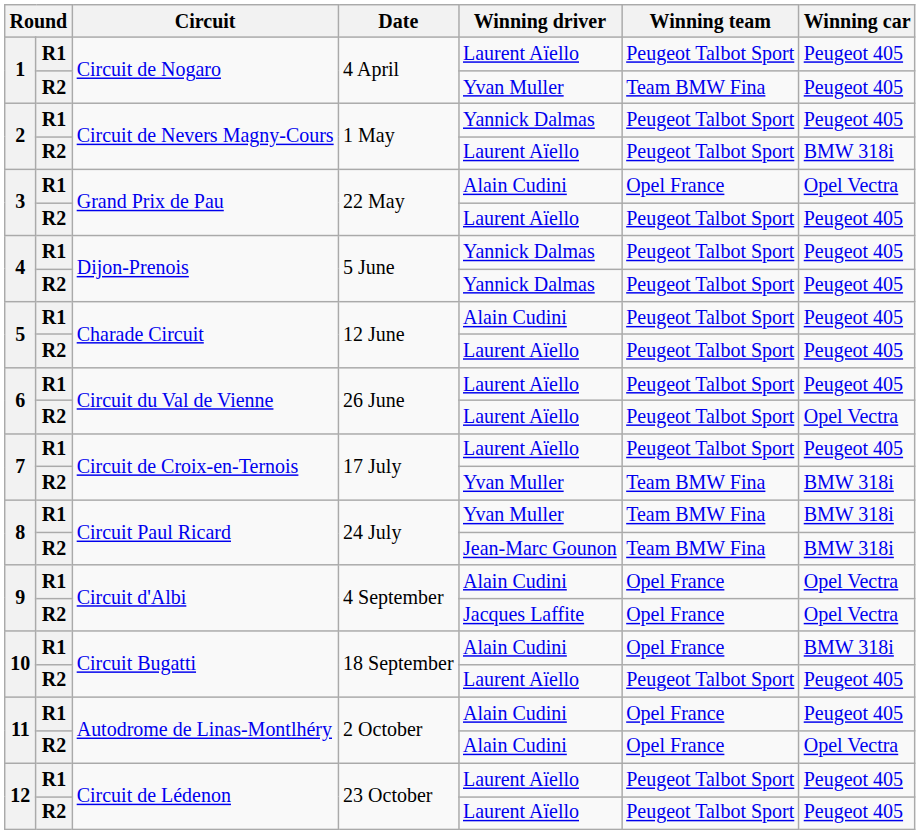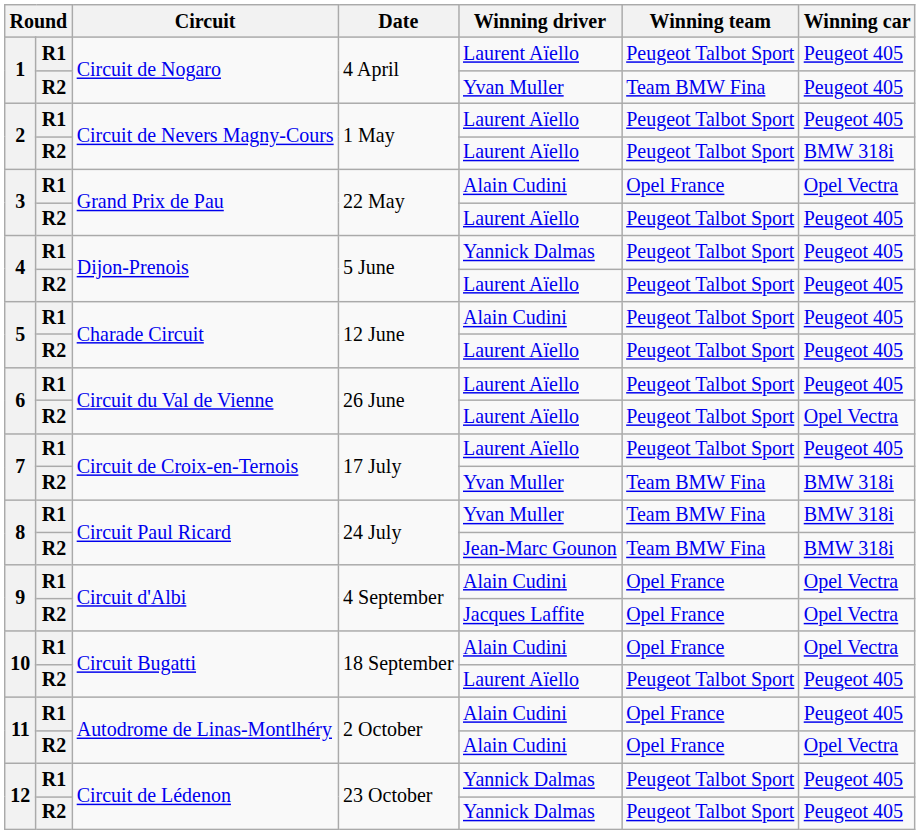 <table class="wikitable" style="font-size: 85%">
 <tr>
 <th colspan=2>Round</th>
 <th>Circuit</th>
 <th>Date</th>
 <th>Winning driver</th>
 <th>Winning team</th>
 <th>Winning car</th>
 </tr>
 <tr>
 <th rowspan=2>1</th>
 <th>R1</th>
 <td rowspan=2><a href='#'>Circuit de Nogaro</a></td>
 <td rowspan=2>4 April</td>
 <td> <a href='#'>Laurent Aïello</a></td>
 <td><a href='#'>Peugeot Talbot Sport</a></td>
 <td><a href='#'>Peugeot 405</a></td>
 </tr>
 <tr>
 <th>R2</th>
 <td> <a href='#'>Yvan Muller</a></td>
 <td><a href='#'>Team BMW Fina</a></td>
 <td><a href='#'>Peugeot 405</a></td>
 </tr>
 <tr>
 <th rowspan=2>2</th>
 <th>R1</th>
 <td rowspan=2><a href='#'>Circuit de Nevers Magny-Cours</a></td>
 <td rowspan=2>1 May</td>
-<td> <a href='#'>Yannick Dalmas</a></td>
+<td> <a href='#'>Laurent Aïello</a></td>
 <td><a href='#'>Peugeot Talbot Sport</a></td>
 <td><a href='#'>Peugeot 405</a></td>
 </tr>
 <tr>
 <th>R2</th>
 <td> <a href='#'>Laurent Aïello</a></td>
 <td><a href='#'>Peugeot Talbot Sport</a></td>
 <td><a href='#'>BMW 318i</a></td>
 </tr>
 <tr>
 <th rowspan=2>3</th>
 <th>R1</th>
 <td rowspan=2><a href='#'>Grand Prix de Pau</a></td>
 <td rowspan=2>22 May</td>
 <td>  <a href='#'>Alain Cudini</a></td>
 <td><a href='#'>Opel France</a></td>
 <td><a href='#'>Opel Vectra</a></td>
 </tr>
 <tr>
 <th>R2</th>
 <td> <a href='#'>Laurent Aïello</a></td>
 <td><a href='#'>Peugeot Talbot Sport</a></td>
 <td><a href='#'>Peugeot 405</a></td>
 </tr>
 <tr>
 <th rowspan=2>4</th>
 <th>R1</th>
 <td rowspan=2><a href='#'>Dijon-Prenois</a></td>
 <td rowspan=2>5 June</td>
 <td> <a href='#'>Yannick Dalmas</a></td>
 <td><a href='#'>Peugeot Talbot Sport</a></td>
 <td><a href='#'>Peugeot 405</a></td>
 </tr>
 <tr>
 <th>R2</th>
-<td> <a href='#'>Yannick Dalmas</a></td>
+<td> <a href='#'>Laurent Aïello</a></td>
 <td><a href='#'>Peugeot Talbot Sport</a></td>
 <td><a href='#'>Peugeot 405</a></td>
 </tr>
 <tr>
 <th rowspan=2>5</th>
 <th>R1</th>
 <td rowspan=2><a href='#'>Charade Circuit</a></td>
 <td rowspan=2>12 June</td>
 <td>  <a href='#'>Alain Cudini</a></td>
 <td><a href='#'>Peugeot Talbot Sport</a></td>
 <td><a href='#'>Peugeot 405</a></td>
 </tr>
 <tr>
 <th>R2</th>
 <td> <a href='#'>Laurent Aïello</a></td>
 <td><a href='#'>Peugeot Talbot Sport</a></td>
 <td><a href='#'>Peugeot 405</a></td>
 </tr>
 <tr>
 <th rowspan=2>6</th>
 <th>R1</th>
 <td rowspan=2><a href='#'>Circuit du Val de Vienne</a></td>
 <td rowspan=2>26 June</td>
 <td> <a href='#'>Laurent Aïello</a></td>
 <td><a href='#'>Peugeot Talbot Sport</a></td>
 <td><a href='#'>Peugeot 405</a></td>
 </tr>
 <tr>
 <th>R2</th>
 <td> <a href='#'>Laurent Aïello</a></td>
 <td><a href='#'>Peugeot Talbot Sport</a></td>
 <td><a href='#'>Opel Vectra</a></td>
 </tr>
 <tr>
 <th rowspan=2>7</th>
 <th>R1</th>
 <td rowspan=2><a href='#'>Circuit de Croix-en-Ternois</a></td>
 <td rowspan=2>17 July</td>
 <td> <a href='#'>Laurent Aïello</a></td>
 <td><a href='#'>Peugeot Talbot Sport</a></td>
 <td><a href='#'>Peugeot 405</a></td>
 </tr>
 <tr>
 <th>R2</th>
 <td> <a href='#'>Yvan Muller</a></td>
 <td><a href='#'>Team BMW Fina</a></td>
 <td><a href='#'>BMW 318i</a></td>
 </tr>
 <tr>
 <th rowspan=2>8</th>
 <th>R1</th>
 <td rowspan=2><a href='#'>Circuit Paul Ricard</a></td>
 <td rowspan=2>24 July</td>
 <td> <a href='#'>Yvan Muller</a></td>
 <td><a href='#'>Team BMW Fina</a></td>
 <td><a href='#'>BMW 318i</a></td>
 </tr>
 <tr>
 <th>R2</th>
 <td> <a href='#'>Jean-Marc Gounon</a></td>
 <td><a href='#'>Team BMW Fina</a></td>
 <td><a href='#'>BMW 318i</a></td>
 </tr>
 <tr>
 <th rowspan=2>9</th>
 <th>R1</th>
 <td rowspan=2><a href='#'>Circuit d'Albi</a></td>
 <td rowspan=2>4 September</td>
 <td> <a href='#'>Alain Cudini</a></td>
 <td><a href='#'>Opel France</a></td>
 <td><a href='#'>Opel Vectra</a></td>
 </tr>
 <tr>
 <th>R2</th>
 <td> <a href='#'>Jacques Laffite</a></td>
 <td><a href='#'>Opel France</a></td>
 <td><a href='#'>Opel Vectra</a></td>
 </tr>
 <tr>
 <th rowspan=2>10</th>
 <th>R1</th>
 <td rowspan=2><a href='#'>Circuit Bugatti</a></td>
 <td rowspan=2>18 September</td>
 <td> <a href='#'>Alain Cudini</a></td>
 <td><a href='#'>Opel France</a></td>
-<td><a href='#'>BMW 318i</a></td>
+<td><a href='#'>Opel Vectra</a></td>
 </tr>
 <tr>
 <th>R2</th>
 <td> <a href='#'>Laurent Aïello</a></td>
 <td><a href='#'>Peugeot Talbot Sport</a></td>
 <td><a href='#'>Peugeot 405</a></td>
 </tr>
 <tr>
 <th rowspan=2>11</th>
 <th>R1</th>
 <td rowspan=2><a href='#'>Autodrome de Linas-Montlhéry</a></td>
 <td rowspan=2>2 October</td>
 <td> <a href='#'>Alain Cudini</a></td>
 <td><a href='#'>Opel France</a></td>
 <td><a href='#'>Peugeot 405</a></td>
 </tr>
 <tr>
 <th>R2</th>
 <td> <a href='#'>Alain Cudini</a></td>
 <td><a href='#'>Opel France</a></td>
 <td><a href='#'>Opel Vectra</a></td>
 </tr>
 <tr>
 <th rowspan=2>12</th>
 <th>R1</th>
 <td rowspan=2><a href='#'>Circuit de Lédenon</a></td>
 <td rowspan=2>23 October</td>
-<td> <a href='#'>Laurent Aïello</a></td>
+<td> <a href='#'>Yannick Dalmas</a></td>
 <td><a href='#'>Peugeot Talbot Sport</a></td>
 <td><a href='#'>Peugeot 405</a></td>
 </tr>
 <tr>
 <th>R2</th>
-<td> <a href='#'>Laurent Aïello</a></td>
+<td> <a href='#'>Yannick Dalmas</a></td>
 <td><a href='#'>Peugeot Talbot Sport</a></td>
 <td><a href='#'>Peugeot 405</a></td>
 </tr>
 </table>
